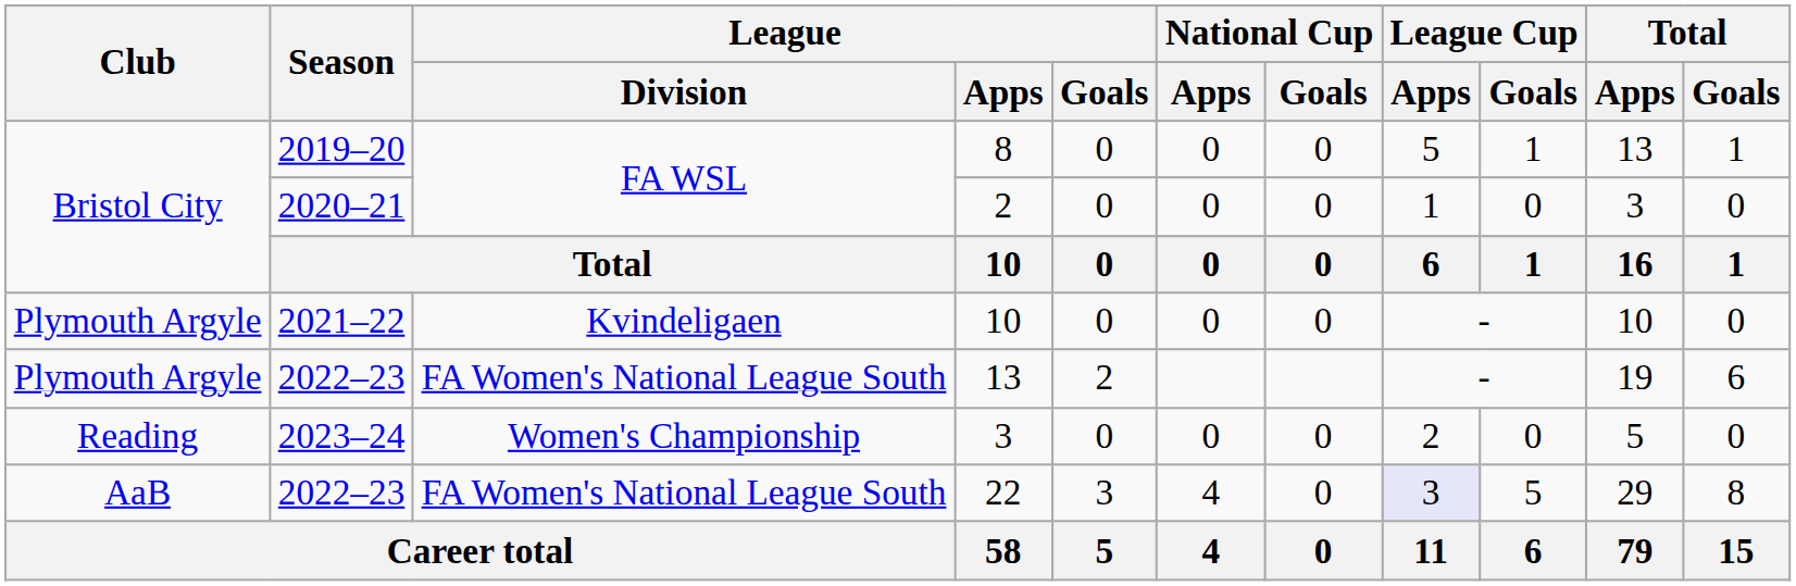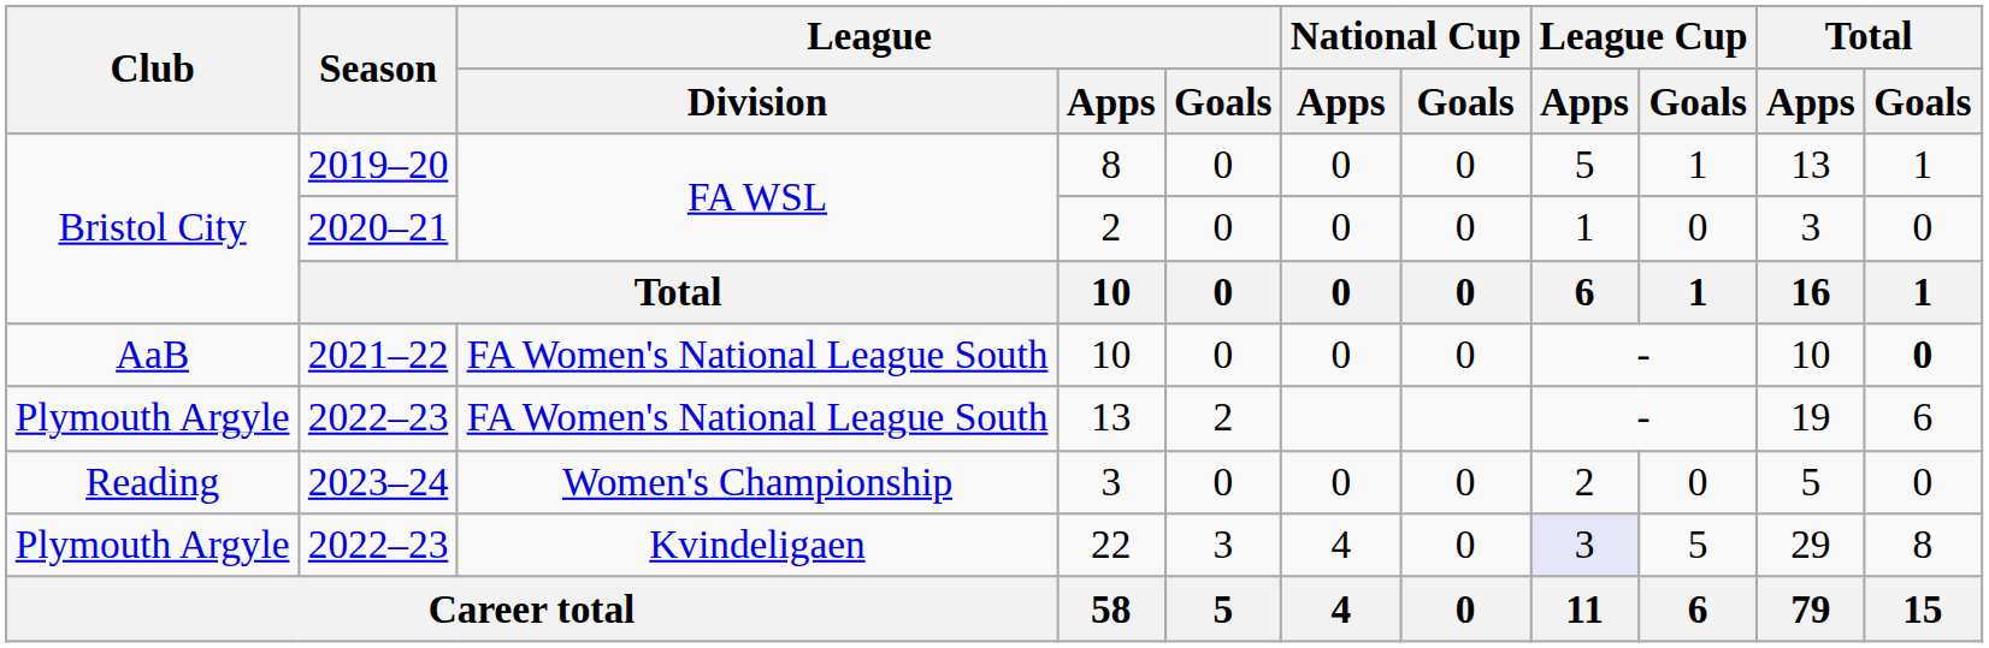 <table class="wikitable" style="text-align:center">
 <tr>
 <th rowspan="2">Club</th>
 <th rowspan="2">Season</th>
 <th colspan="3">League</th>
 <th colspan="2">National Cup</th>
 <th colspan="2">League Cup</th>
 <th colspan="2">Total</th>
 </tr>
 <tr>
 <th>Division</th>
 <th>Apps</th>
 <th>Goals</th>
 <th>Apps</th>
 <th>Goals</th>
 <th>Apps</th>
 <th>Goals</th>
 <th>Apps</th>
 <th>Goals</th>
 </tr>
 <tr>
 <td rowspan="3"><a href='#'>Bristol City</a></td>
 <td><a href='#'>2019–20</a></td>
 <td rowspan="2"><a href='#'>FA WSL</a></td>
 <td>8</td>
 <td>0</td>
 <td>0</td>
 <td>0</td>
 <td>5</td>
 <td>1</td>
 <td>13</td>
 <td>1</td>
 </tr>
 <tr>
 <td><a href='#'>2020–21</a></td>
 <td>2</td>
 <td>0</td>
 <td>0</td>
 <td>0</td>
 <td>1</td>
 <td>0</td>
 <td>3</td>
 <td>0</td>
 </tr>
 <tr>
 <th colspan="2">Total</th>
 <th>10</th>
 <th>0</th>
 <th>0</th>
 <th>0</th>
 <th>6</th>
 <th>1</th>
 <th>16</th>
 <th>1</th>
 </tr>
 <tr>
-<td><a href='#'>Plymouth Argyle</a></td>
+<td><a href='#'>AaB</a></td>
 <td><a href='#'>2021–22</a></td>
-<td><a href='#'>Kvindeligaen</a></td>
+<td><a href='#'>FA Women's National League South</a></td>
 <td>10</td>
 <td>0</td>
 <td>0</td>
 <td>0</td>
 <td colspan="2">-</td>
 <td>10</td>
-<td>0</td>
+<td><strong>0</strong></td>
 </tr>
 <tr>
 <td><a href='#'>Plymouth Argyle</a></td>
 <td><a href='#'>2022–23</a></td>
 <td><a href='#'>FA Women's National League South</a></td>
 <td>13</td>
 <td>2</td>
 <td></td>
 <td></td>
 <td colspan="2">-</td>
 <td>19</td>
 <td>6</td>
 </tr>
 <tr>
 <td><a href='#'>Reading</a></td>
 <td><a href='#'>2023–24</a></td>
 <td><a href='#'>Women's Championship</a></td>
 <td>3</td>
 <td>0</td>
 <td>0</td>
 <td>0</td>
 <td>2</td>
 <td>0</td>
 <td>5</td>
 <td>0</td>
 </tr>
 <tr>
-<td><a href='#'>AaB</a></td>
+<td><a href='#'>Plymouth Argyle</a></td>
 <td><a href='#'>2022–23</a></td>
-<td><a href='#'>FA Women's National League South</a></td>
+<td><a href='#'>Kvindeligaen</a></td>
 <td>22</td>
 <td>3</td>
 <td>4</td>
 <td>0</td>
 <td style="background: lavender;">3</td>
 <td>5</td>
 <td>29</td>
 <td>8</td>
 </tr>
 <tr>
 <th colspan="3">Career total</th>
 <th>58</th>
 <th>5</th>
 <th>4</th>
 <th>0</th>
 <th>11</th>
 <th>6</th>
 <th>79</th>
 <th>15</th>
 </tr>
 </table>
